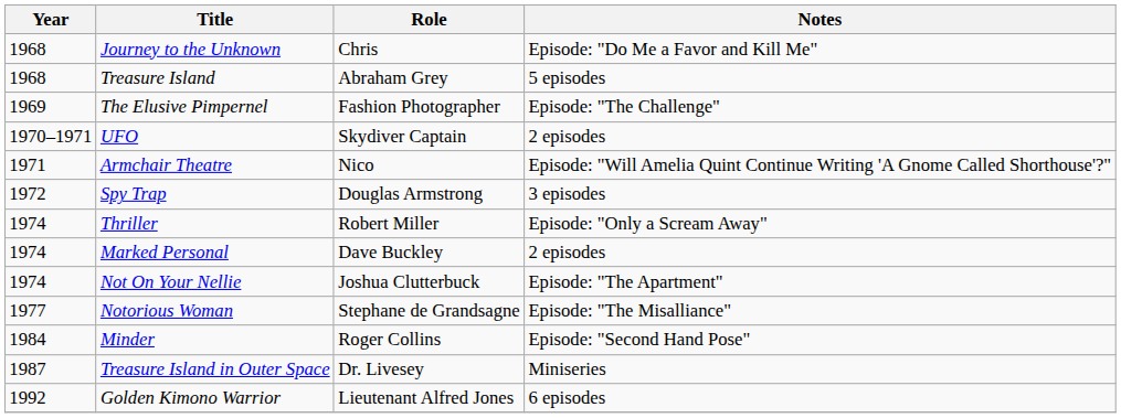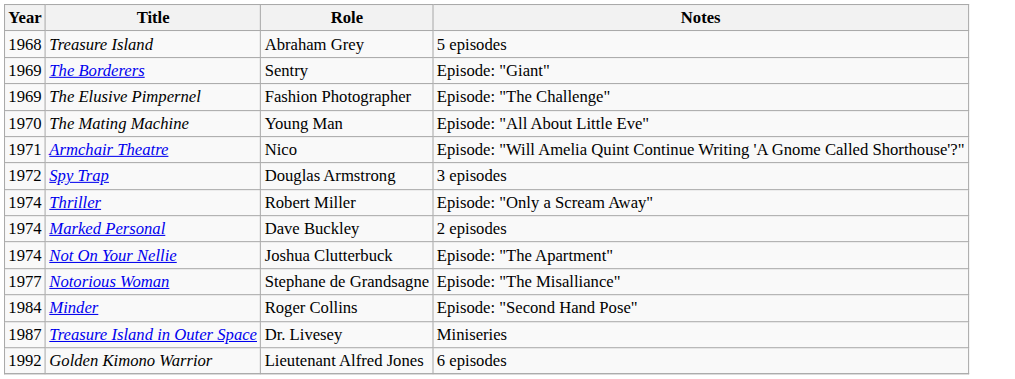 <table class="wikitable sortable">
 <tr>
 <th>Year</th>
 <th>Title</th>
 <th>Role</th>
 <th>Notes</th>
 </tr>
 <tr>
 <td>1968</td>
-<td><em><a href='#'>Journey to the Unknown</a></em></td>
-<td>Chris</td>
-<td>Episode: "Do Me a Favor and Kill Me"</td>
-</tr>
-<tr>
-<td>1968</td>
 <td><em>Treasure Island</em></td>
 <td>Abraham Grey</td>
 <td>5 episodes</td>
+</tr>
+<tr>
+<td>1969</td>
+<td><em><a href='#'>The Borderers</a></em></td>
+<td>Sentry</td>
+<td>Episode: "Giant"</td>
 </tr>
 <tr>
 <td>1969</td>
 <td><em>The Elusive Pimpernel </em></td>
 <td>Fashion Photographer</td>
 <td>Episode: "The Challenge"</td>
 </tr>
 <tr>
-<td>1970–1971</td>
-<td><em><a href='#'>UFO</a></em></td>
-<td>Skydiver Captain</td>
-<td>2 episodes</td>
+<td>1970</td>
+<td><em>The Mating Machine</em></td>
+<td>Young Man</td>
+<td>Episode: "All About Little Eve"</td>
 </tr>
 <tr>
 <td>1971</td>
 <td><em><a href='#'>Armchair Theatre</a></em></td>
 <td>Nico</td>
 <td>Episode: "Will Amelia Quint Continue Writing 'A Gnome Called Shorthouse'?"</td>
 </tr>
 <tr>
 <td>1972</td>
 <td><em><a href='#'>Spy Trap</a></em></td>
 <td>Douglas Armstrong</td>
 <td>3 episodes</td>
 </tr>
 <tr>
 <td>1974</td>
 <td><em><a href='#'>Thriller</a></em></td>
 <td>Robert Miller</td>
 <td>Episode: "Only a Scream Away"</td>
 </tr>
 <tr>
 <td>1974</td>
 <td><em><a href='#'>Marked Personal</a></em></td>
 <td>Dave Buckley</td>
 <td>2 episodes</td>
 </tr>
 <tr>
 <td>1974</td>
 <td><em><a href='#'>Not On Your Nellie</a></em></td>
 <td>Joshua Clutterbuck</td>
 <td>Episode: "The Apartment"</td>
 </tr>
 <tr>
 <td>1977</td>
 <td><em><a href='#'>Notorious Woman</a></em></td>
 <td>Stephane de Grandsagne</td>
 <td>Episode: "The Misalliance"</td>
 </tr>
 <tr>
 <td>1984</td>
 <td><em><a href='#'>Minder</a></em></td>
 <td>Roger Collins</td>
 <td>Episode: "Second Hand Pose"</td>
 </tr>
 <tr>
 <td>1987</td>
 <td><em><a href='#'>Treasure Island in Outer Space</a></em></td>
 <td>Dr. Livesey</td>
 <td>Miniseries</td>
 </tr>
 <tr>
 <td>1992</td>
 <td><em>Golden Kimono Warrior</em></td>
 <td>Lieutenant Alfred Jones</td>
 <td>6 episodes</td>
 </tr>
 <tr>
 </tr>
 </table>
